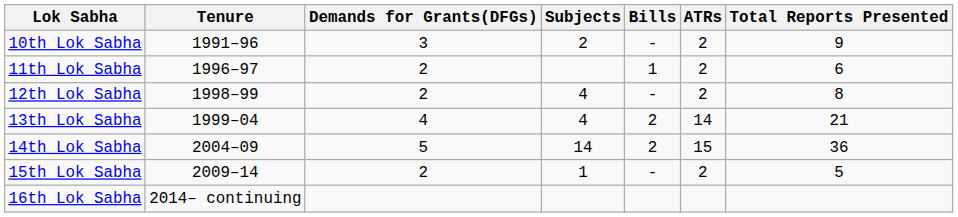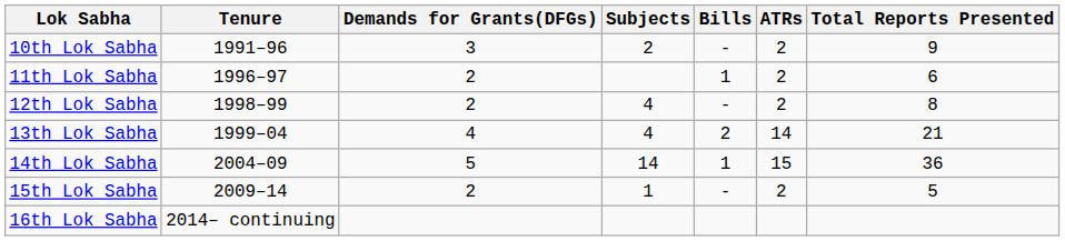 <table class="wikitable sortable">
 <tr>
 <th>Lok Sabha</th>
 <th>Tenure</th>
 <th>Demands for Grants(DFGs)</th>
 <th>Subjects</th>
 <th>Bills</th>
 <th>ATRs</th>
 <th>Total Reports Presented</th>
 </tr>
 <tr align="center">
 <td><a href='#'>10th Lok Sabha</a></td>
 <td>1991–96</td>
 <td>3</td>
 <td>2</td>
 <td>-</td>
 <td>2</td>
 <td>9</td>
 </tr>
 <tr align="center">
 <td><a href='#'>11th Lok Sabha</a></td>
 <td>1996–97</td>
 <td>2</td>
 <td></td>
 <td>1</td>
 <td>2</td>
 <td>6</td>
 </tr>
 <tr align="center">
 <td><a href='#'>12th Lok Sabha</a></td>
 <td>1998–99</td>
 <td>2</td>
 <td>4</td>
 <td>-</td>
 <td>2</td>
 <td>8</td>
 </tr>
 <tr align="center">
 <td><a href='#'>13th Lok Sabha</a></td>
 <td>1999–04</td>
 <td>4</td>
 <td>4</td>
 <td>2</td>
 <td>14</td>
 <td>21</td>
 </tr>
 <tr align="center">
 <td><a href='#'>14th Lok Sabha</a></td>
 <td>2004–09</td>
 <td>5</td>
 <td>14</td>
-<td>2</td>
+<td>1</td>
 <td>15</td>
 <td>36</td>
 </tr>
 <tr align="center">
 <td><a href='#'>15th Lok Sabha</a></td>
 <td>2009–14</td>
 <td>2</td>
 <td>1</td>
 <td>-</td>
 <td>2</td>
 <td>5</td>
 </tr>
 <tr align="center">
 <td><a href='#'>16th Lok Sabha</a></td>
 <td>2014– continuing</td>
 <td></td>
 <td></td>
 <td></td>
 <td></td>
 <td></td>
 </tr>
 </table>
